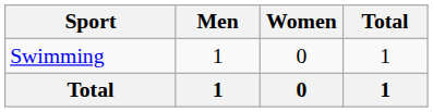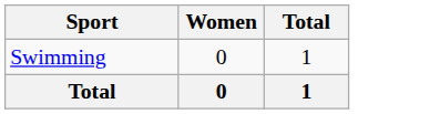 <table class="wikitable sortable" style="text-align:center;">
 <tr>
 <th width=120>Sport</th>
-<th width=55>Men</th>
 <th width=55>Women</th>
 <th width=55>Total</th>
 </tr>
 <tr>
 <td align=left><a href='#'>Swimming</a></td>
-<td>1</td>
 <td>0</td>
 <td>1</td>
 </tr>
 <tr>
 <th>Total</th>
-<th>1</th>
 <th>0</th>
 <th>1</th>
 </tr>
 </table>
